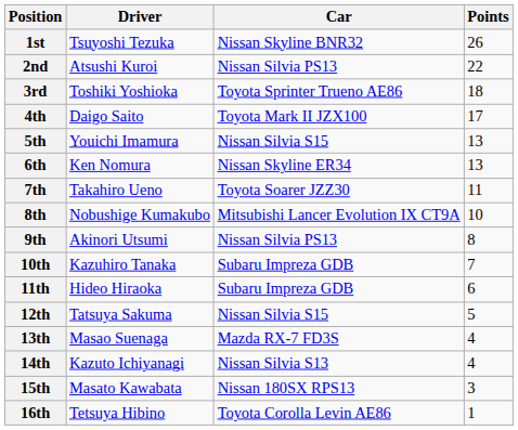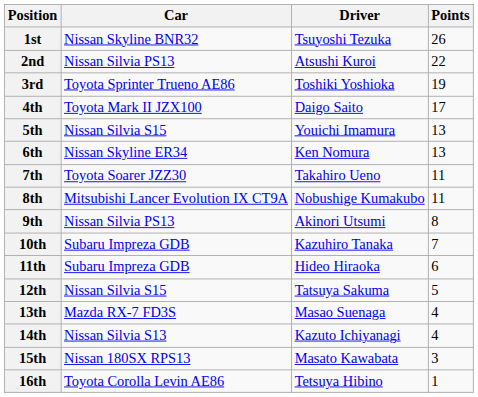 <table class="wikitable">
 <tr>
 <th>Position</th>
+<th>Car</th>
 <th>Driver</th>
-<th>Car</th>
 <th>Points</th>
 </tr>
 <tr>
 <th>1st</th>
+<td><a href='#'>Nissan Skyline BNR32</a></td>
 <td><a href='#'>Tsuyoshi Tezuka</a></td>
-<td><a href='#'>Nissan Skyline BNR32</a></td>
 <td>26</td>
 </tr>
 <tr>
 <th>2nd</th>
+<td><a href='#'>Nissan Silvia PS13</a></td>
 <td><a href='#'>Atsushi Kuroi</a></td>
-<td><a href='#'>Nissan Silvia PS13</a></td>
 <td>22</td>
 </tr>
 <tr>
 <th>3rd</th>
+<td><a href='#'>Toyota Sprinter Trueno AE86</a></td>
 <td><a href='#'>Toshiki Yoshioka</a></td>
-<td><a href='#'>Toyota Sprinter Trueno AE86</a></td>
-<td>18</td>
+<td>19</td>
 </tr>
 <tr>
 <th>4th</th>
+<td><a href='#'>Toyota Mark II JZX100</a></td>
 <td><a href='#'>Daigo Saito</a></td>
-<td><a href='#'>Toyota Mark II JZX100</a></td>
 <td>17</td>
 </tr>
 <tr>
 <th>5th</th>
+<td><a href='#'>Nissan Silvia S15</a></td>
 <td><a href='#'>Youichi Imamura</a></td>
-<td><a href='#'>Nissan Silvia S15</a></td>
 <td>13</td>
 </tr>
 <tr>
 <th>6th</th>
+<td><a href='#'>Nissan Skyline ER34</a></td>
 <td><a href='#'>Ken Nomura</a></td>
-<td><a href='#'>Nissan Skyline ER34</a></td>
 <td>13</td>
 </tr>
 <tr>
 <th>7th</th>
+<td><a href='#'>Toyota Soarer JZZ30</a></td>
 <td><a href='#'>Takahiro Ueno</a></td>
-<td><a href='#'>Toyota Soarer JZZ30</a></td>
 <td>11</td>
 </tr>
 <tr>
 <th>8th</th>
+<td><a href='#'>Mitsubishi Lancer Evolution IX CT9A</a></td>
 <td><a href='#'>Nobushige Kumakubo</a></td>
-<td><a href='#'>Mitsubishi Lancer Evolution IX CT9A</a></td>
-<td>10</td>
+<td>11</td>
 </tr>
 <tr>
 <th>9th</th>
+<td><a href='#'>Nissan Silvia PS13</a></td>
 <td><a href='#'>Akinori Utsumi</a></td>
-<td><a href='#'>Nissan Silvia PS13</a></td>
 <td>8</td>
 </tr>
 <tr>
 <th>10th</th>
+<td><a href='#'>Subaru Impreza GDB</a></td>
 <td><a href='#'>Kazuhiro Tanaka</a></td>
-<td><a href='#'>Subaru Impreza GDB</a></td>
 <td>7</td>
 </tr>
 <tr>
 <th>11th</th>
+<td><a href='#'>Subaru Impreza GDB</a></td>
 <td><a href='#'>Hideo Hiraoka</a></td>
-<td><a href='#'>Subaru Impreza GDB</a></td>
 <td>6</td>
 </tr>
 <tr>
 <th>12th</th>
+<td><a href='#'>Nissan Silvia S15</a></td>
 <td><a href='#'>Tatsuya Sakuma</a></td>
-<td><a href='#'>Nissan Silvia S15</a></td>
 <td>5</td>
 </tr>
 <tr>
 <th>13th</th>
+<td><a href='#'>Mazda RX-7 FD3S</a></td>
 <td><a href='#'>Masao Suenaga</a></td>
-<td><a href='#'>Mazda RX-7 FD3S</a></td>
 <td>4</td>
 </tr>
 <tr>
 <th>14th</th>
+<td><a href='#'>Nissan Silvia S13</a></td>
 <td><a href='#'>Kazuto Ichiyanagi</a></td>
-<td><a href='#'>Nissan Silvia S13</a></td>
 <td>4</td>
 </tr>
 <tr>
 <th>15th</th>
+<td><a href='#'>Nissan 180SX RPS13</a></td>
 <td><a href='#'>Masato Kawabata</a></td>
-<td><a href='#'>Nissan 180SX RPS13</a></td>
 <td>3</td>
 </tr>
 <tr>
 <th>16th</th>
+<td><a href='#'>Toyota Corolla Levin AE86</a></td>
 <td><a href='#'>Tetsuya Hibino</a></td>
-<td><a href='#'>Toyota Corolla Levin AE86</a></td>
 <td>1</td>
 </tr>
 </table>
